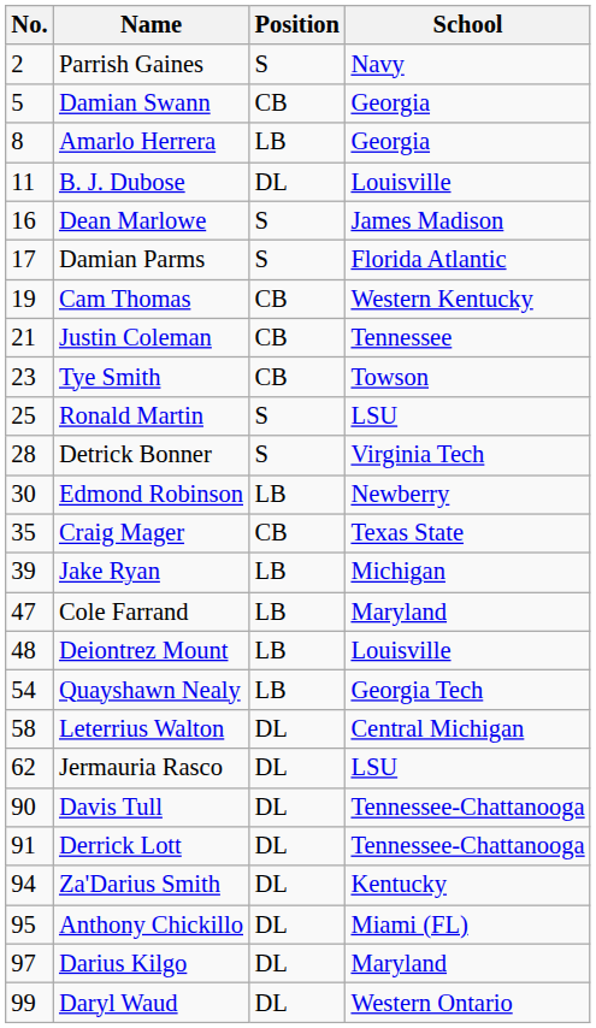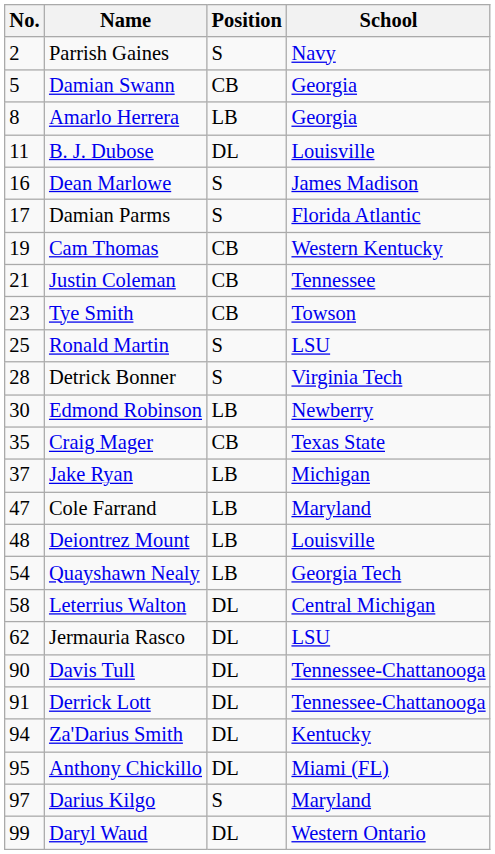 <table class="wikitable">
 <tr>
 <th>No.</th>
 <th>Name</th>
 <th>Position</th>
 <th>School</th>
 </tr>
 <tr>
 <td>2</td>
 <td>Parrish Gaines</td>
 <td>S</td>
 <td><a href='#'>Navy</a></td>
 </tr>
 <tr>
 <td>5</td>
 <td><a href='#'>Damian Swann</a></td>
 <td>CB</td>
 <td><a href='#'>Georgia</a></td>
 </tr>
 <tr>
 <td>8</td>
 <td><a href='#'>Amarlo Herrera</a></td>
 <td>LB</td>
 <td><a href='#'>Georgia</a></td>
 </tr>
 <tr>
 <td>11</td>
 <td><a href='#'>B. J. Dubose</a></td>
 <td>DL</td>
 <td><a href='#'>Louisville</a></td>
 </tr>
 <tr>
 <td>16</td>
 <td><a href='#'>Dean Marlowe</a></td>
 <td>S</td>
 <td><a href='#'>James Madison</a></td>
 </tr>
 <tr>
 <td>17</td>
 <td>Damian Parms</td>
 <td>S</td>
 <td><a href='#'>Florida Atlantic</a></td>
 </tr>
 <tr>
 <td>19</td>
 <td><a href='#'>Cam Thomas</a></td>
 <td>CB</td>
 <td><a href='#'>Western Kentucky</a></td>
 </tr>
 <tr>
 <td>21</td>
 <td><a href='#'>Justin Coleman</a></td>
 <td>CB</td>
 <td><a href='#'>Tennessee</a></td>
 </tr>
 <tr>
 <td>23</td>
 <td><a href='#'>Tye Smith</a></td>
 <td>CB</td>
 <td><a href='#'>Towson</a></td>
 </tr>
 <tr>
 <td>25</td>
 <td><a href='#'>Ronald Martin</a></td>
 <td>S</td>
 <td><a href='#'>LSU</a></td>
 </tr>
 <tr>
 <td>28</td>
 <td>Detrick Bonner</td>
 <td>S</td>
 <td><a href='#'>Virginia Tech</a></td>
 </tr>
 <tr>
 <td>30</td>
 <td><a href='#'>Edmond Robinson</a></td>
 <td>LB</td>
 <td><a href='#'>Newberry</a></td>
 </tr>
 <tr>
 <td>35</td>
 <td><a href='#'>Craig Mager</a></td>
 <td>CB</td>
 <td><a href='#'>Texas State</a></td>
 </tr>
 <tr>
-<td>39</td>
+<td>37</td>
 <td><a href='#'>Jake Ryan</a></td>
 <td>LB</td>
 <td><a href='#'>Michigan</a></td>
 </tr>
 <tr>
 <td>47</td>
 <td>Cole Farrand</td>
 <td>LB</td>
 <td><a href='#'>Maryland</a></td>
 </tr>
 <tr>
 <td>48</td>
 <td><a href='#'>Deiontrez Mount</a></td>
 <td>LB</td>
 <td><a href='#'>Louisville</a></td>
 </tr>
 <tr>
 <td>54</td>
 <td><a href='#'>Quayshawn Nealy</a></td>
 <td>LB</td>
 <td><a href='#'>Georgia Tech</a></td>
 </tr>
 <tr>
 <td>58</td>
 <td><a href='#'>Leterrius Walton</a></td>
 <td>DL</td>
 <td><a href='#'>Central Michigan</a></td>
 </tr>
 <tr>
 <td>62</td>
 <td>Jermauria Rasco</td>
 <td>DL</td>
 <td><a href='#'>LSU</a></td>
 </tr>
 <tr>
 <td>90</td>
 <td><a href='#'>Davis Tull</a></td>
 <td>DL</td>
 <td><a href='#'>Tennessee-Chattanooga</a></td>
 </tr>
 <tr>
 <td>91</td>
 <td><a href='#'>Derrick Lott</a></td>
 <td>DL</td>
 <td><a href='#'>Tennessee-Chattanooga</a></td>
 </tr>
 <tr>
 <td>94</td>
 <td><a href='#'>Za'Darius Smith</a></td>
 <td>DL</td>
 <td><a href='#'>Kentucky</a></td>
 </tr>
 <tr>
 <td>95</td>
 <td><a href='#'>Anthony Chickillo</a></td>
 <td>DL</td>
 <td><a href='#'>Miami (FL)</a></td>
 </tr>
 <tr>
 <td>97</td>
 <td><a href='#'>Darius Kilgo</a></td>
-<td>DL</td>
+<td>S</td>
 <td><a href='#'>Maryland</a></td>
 </tr>
 <tr>
 <td>99</td>
 <td><a href='#'>Daryl Waud</a></td>
 <td>DL</td>
 <td><a href='#'>Western Ontario</a></td>
 </tr>
 </table>
